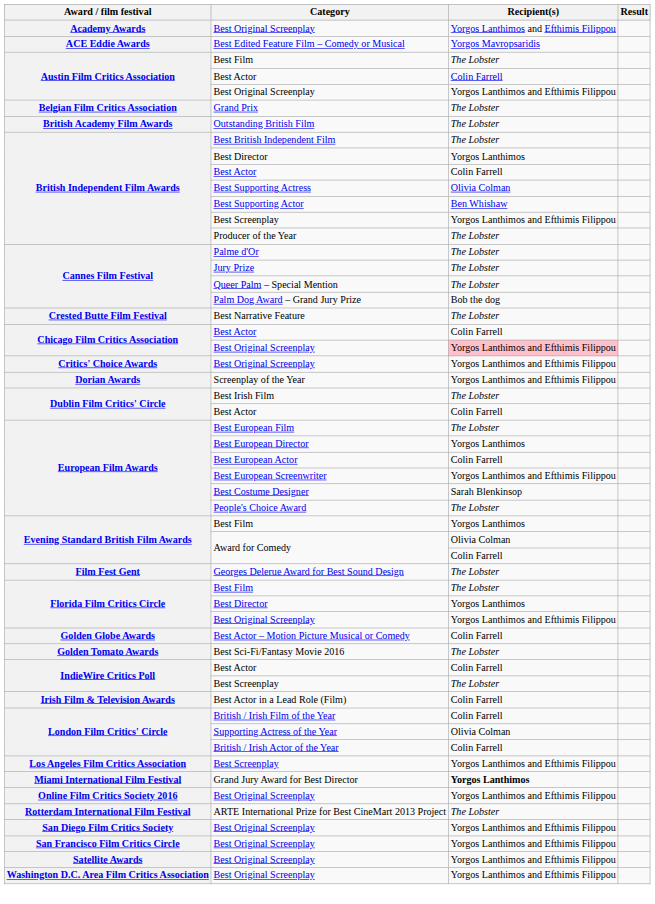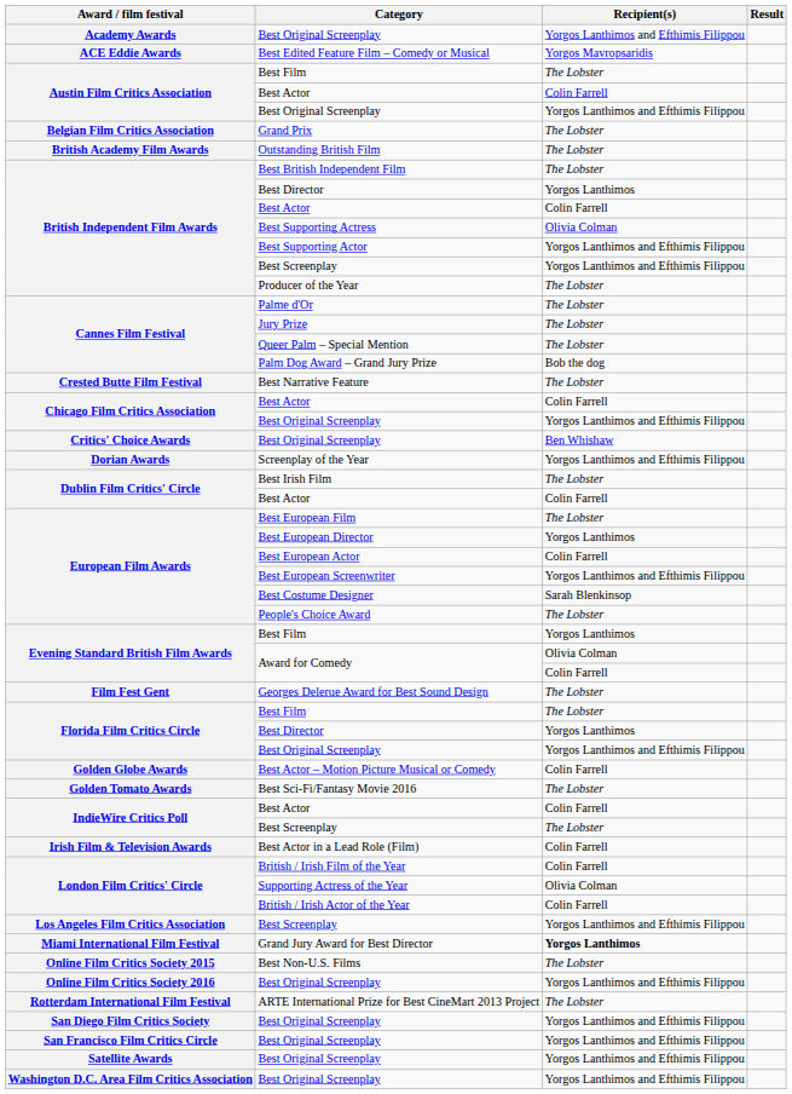 <table class="wikitable sortable">
 <tr style="background:#ccc; text-align:center;">
 <th scope=col>Award / film festival</th>
 <th scope=col>Category</th>
 <th scope=col>Recipient(s)</th>
 <th scope=col>Result</th>
 </tr>
 <tr>
 <th scope=row><a href='#'>Academy Awards</a></th>
 <td><a href='#'>Best Original Screenplay</a></td>
 <td><a href='#'>Yorgos Lanthimos</a> and <a href='#'>Efthimis Filippou</a></td>
 <td></td>
 </tr>
 <tr>
 <th scope=row><a href='#'>ACE Eddie Awards</a></th>
 <td><a href='#'>Best Edited Feature Film – Comedy or Musical</a></td>
 <td><a href='#'>Yorgos Mavropsaridis</a></td>
 <td></td>
 </tr>
 <tr>
 <th scope=row rowspan="3"><a href='#'>Austin Film Critics Association</a></th>
 <td>Best Film</td>
 <td><em>The Lobster</em></td>
 <td></td>
 </tr>
 <tr>
 <td>Best Actor</td>
 <td><a href='#'>Colin Farrell</a></td>
 <td></td>
 </tr>
 <tr>
 <td>Best Original Screenplay</td>
 <td>Yorgos Lanthimos and Efthimis Filippou</td>
 <td></td>
 </tr>
 <tr>
 <th scope=row><a href='#'>Belgian Film Critics Association</a></th>
 <td><a href='#'>Grand Prix</a></td>
 <td><em>The Lobster</em></td>
 <td></td>
 </tr>
 <tr>
 <th scope=row><a href='#'>British Academy Film Awards</a></th>
 <td><a href='#'>Outstanding British Film</a></td>
 <td><em>The Lobster</em></td>
 <td></td>
 </tr>
 <tr>
 <th scope=row rowspan="7"><a href='#'>British Independent Film Awards</a></th>
 <td><a href='#'>Best British Independent Film</a></td>
 <td><em>The Lobster</em></td>
 <td></td>
 </tr>
 <tr>
 <td>Best Director</td>
 <td>Yorgos Lanthimos</td>
 <td></td>
 </tr>
 <tr>
 <td><a href='#'>Best Actor</a></td>
 <td>Colin Farrell</td>
 <td></td>
 </tr>
 <tr>
 <td><a href='#'>Best Supporting Actress</a></td>
 <td><a href='#'>Olivia Colman</a></td>
 <td></td>
 </tr>
 <tr>
 <td><a href='#'>Best Supporting Actor</a></td>
-<td><a href='#'>Ben Whishaw</a></td>
+<td>Yorgos Lanthimos and Efthimis Filippou</td>
 <td></td>
 </tr>
 <tr>
 <td>Best Screenplay</td>
 <td>Yorgos Lanthimos and Efthimis Filippou</td>
 <td></td>
 </tr>
 <tr>
 <td>Producer of the Year</td>
 <td><em>The Lobster</em></td>
 <td></td>
 </tr>
 <tr>
 <th scope=row rowspan="4"><a href='#'>Cannes Film Festival</a></th>
 <td><a href='#'>Palme d'Or</a></td>
 <td><em>The Lobster</em></td>
 <td></td>
 </tr>
 <tr>
 <td><a href='#'>Jury Prize</a></td>
 <td><em>The Lobster</em></td>
 <td></td>
 </tr>
 <tr>
 <td><a href='#'>Queer Palm</a> – Special Mention</td>
 <td><em>The Lobster</em></td>
 <td></td>
 </tr>
 <tr>
 <td><a href='#'>Palm Dog Award</a> – Grand Jury Prize</td>
 <td>Bob the dog</td>
 <td></td>
 </tr>
 <tr>
 <th scope=row><a href='#'>Crested Butte Film Festival</a></th>
 <td>Best Narrative Feature</td>
 <td><em>The Lobster</em></td>
 <td></td>
 </tr>
 <tr>
 <th scope=row rowspan="2"><a href='#'>Chicago Film Critics Association</a></th>
 <td><a href='#'>Best Actor</a></td>
 <td>Colin Farrell</td>
 <td></td>
 </tr>
 <tr>
 <td><a href='#'>Best Original Screenplay</a></td>
-<td style="background: pink;">Yorgos Lanthimos and Efthimis Filippou</td>
+<td>Yorgos Lanthimos and Efthimis Filippou</td>
 <td></td>
 </tr>
 <tr>
 <th scope=row><a href='#'>Critics' Choice Awards</a></th>
 <td><a href='#'>Best Original Screenplay</a></td>
-<td>Yorgos Lanthimos and Efthimis Filippou</td>
+<td><a href='#'>Ben Whishaw</a></td>
 <td></td>
 </tr>
 <tr>
 <th scope=row><a href='#'>Dorian Awards</a></th>
 <td>Screenplay of the Year</td>
 <td>Yorgos Lanthimos and Efthimis Filippou</td>
 <td></td>
 </tr>
 <tr>
 <th scope=row rowspan="2"><a href='#'>Dublin Film Critics' Circle</a></th>
 <td>Best Irish Film</td>
 <td><em>The Lobster</em></td>
 <td></td>
 </tr>
 <tr>
 <td>Best Actor</td>
 <td>Colin Farrell</td>
 <td></td>
 </tr>
 <tr>
 <th scope=row rowspan="6"><a href='#'>European Film Awards</a></th>
 <td><a href='#'>Best European Film</a></td>
 <td><em>The Lobster</em></td>
 <td></td>
 </tr>
 <tr>
 <td><a href='#'>Best European Director</a></td>
 <td>Yorgos Lanthimos</td>
 <td></td>
 </tr>
 <tr>
 <td><a href='#'>Best European Actor</a></td>
 <td>Colin Farrell</td>
 <td></td>
 </tr>
 <tr>
 <td><a href='#'>Best European Screenwriter</a></td>
 <td>Yorgos Lanthimos and Efthimis Filippou</td>
 <td></td>
 </tr>
 <tr>
 <td><a href='#'>Best Costume Designer</a></td>
 <td>Sarah Blenkinsop</td>
 <td></td>
 </tr>
 <tr>
 <td><a href='#'>People's Choice Award</a></td>
 <td><em>The Lobster</em></td>
 <td></td>
 </tr>
 <tr>
 <th scope=row rowspan="3"><a href='#'>Evening Standard British Film Awards</a></th>
 <td>Best Film</td>
 <td>Yorgos Lanthimos</td>
 <td></td>
 </tr>
 <tr>
 <td rowspan="2">Award for Comedy</td>
 <td>Olivia Colman</td>
 <td></td>
 </tr>
 <tr>
 <td>Colin Farrell</td>
 <td></td>
 </tr>
 <tr>
 <th scope=row><a href='#'>Film Fest Gent</a></th>
 <td><a href='#'>Georges Delerue Award for Best Sound Design</a></td>
 <td><em>The Lobster</em></td>
 <td></td>
 </tr>
 <tr>
 <th scope=row rowspan="3"><a href='#'>Florida Film Critics Circle</a></th>
 <td><a href='#'>Best Film</a></td>
 <td><em>The Lobster</em></td>
 <td></td>
 </tr>
 <tr>
 <td><a href='#'>Best Director</a></td>
 <td>Yorgos Lanthimos</td>
 <td></td>
 </tr>
 <tr>
 <td><a href='#'>Best Original Screenplay</a></td>
 <td>Yorgos Lanthimos and Efthimis Filippou</td>
 <td></td>
 </tr>
 <tr>
 <th scope=row><a href='#'>Golden Globe Awards</a></th>
 <td><a href='#'>Best Actor – Motion Picture Musical or Comedy</a></td>
 <td>Colin Farrell</td>
 <td></td>
 </tr>
 <tr>
 <th scope=row><a href='#'>Golden Tomato Awards</a></th>
 <td>Best Sci-Fi/Fantasy Movie 2016</td>
 <td><em>The Lobster</em></td>
 <td></td>
 </tr>
 <tr>
 <th scope=row rowspan="2"><a href='#'>IndieWire Critics Poll</a></th>
 <td>Best Actor</td>
 <td>Colin Farrell</td>
 <td></td>
 </tr>
 <tr>
 <td>Best Screenplay</td>
 <td><em>The Lobster</em></td>
 <td></td>
 </tr>
 <tr>
 <th scope=row><a href='#'>Irish Film & Television Awards</a></th>
 <td>Best Actor in a Lead Role (Film)</td>
 <td>Colin Farrell</td>
 <td></td>
 </tr>
 <tr>
 <th scope=row rowspan="3"><a href='#'>London Film Critics' Circle</a></th>
 <td><a href='#'>British / Irish Film of the Year</a></td>
 <td>Colin Farrell</td>
 <td></td>
 </tr>
 <tr>
 <td><a href='#'>Supporting Actress of the Year</a></td>
 <td>Olivia Colman</td>
 <td></td>
 </tr>
 <tr>
 <td><a href='#'>British / Irish Actor of the Year</a></td>
 <td>Colin Farrell</td>
 <td></td>
 </tr>
 <tr>
 <th scope=row><a href='#'>Los Angeles Film Critics Association</a></th>
 <td><a href='#'>Best Screenplay</a></td>
 <td>Yorgos Lanthimos and Efthimis Filippou</td>
 <td></td>
 </tr>
 <tr>
 <th scope=row><a href='#'>Miami International Film Festival</a></th>
 <td>Grand Jury Award for Best Director</td>
 <td><strong>Yorgos Lanthimos</strong></td>
 <td></td>
 </tr>
 <tr>
+<th scope=row><a href='#'>Online Film Critics Society 2015</a></th>
+<td>Best Non-U.S. Films</td>
+<td><em>The Lobster</em></td>
+<td></td>
+</tr>
+<tr>
 <th scope=row><a href='#'>Online Film Critics Society 2016</a></th>
 <td><a href='#'>Best Original Screenplay</a></td>
 <td>Yorgos Lanthimos and Efthimis Filippou</td>
 <td></td>
 </tr>
 <tr>
 <th scope=row><a href='#'>Rotterdam International Film Festival</a></th>
 <td>ARTE International Prize for Best CineMart 2013 Project</td>
 <td><em>The Lobster</em></td>
 <td></td>
 </tr>
 <tr>
 <th scope=row><a href='#'>San Diego Film Critics Society</a></th>
 <td><a href='#'>Best Original Screenplay</a></td>
 <td>Yorgos Lanthimos and Efthimis Filippou</td>
 <td></td>
 </tr>
 <tr>
 <th scope=row><a href='#'>San Francisco Film Critics Circle</a></th>
 <td><a href='#'>Best Original Screenplay</a></td>
 <td>Yorgos Lanthimos and Efthimis Filippou</td>
 <td></td>
 </tr>
 <tr>
 <th scope=row><a href='#'>Satellite Awards</a></th>
 <td><a href='#'>Best Original Screenplay</a></td>
 <td>Yorgos Lanthimos and Efthimis Filippou</td>
 <td></td>
 </tr>
 <tr>
 <th scope=row><a href='#'>Washington D.C. Area Film Critics Association</a></th>
 <td><a href='#'>Best Original Screenplay</a></td>
 <td>Yorgos Lanthimos and Efthimis Filippou</td>
 <td></td>
 </tr>
 </table>
